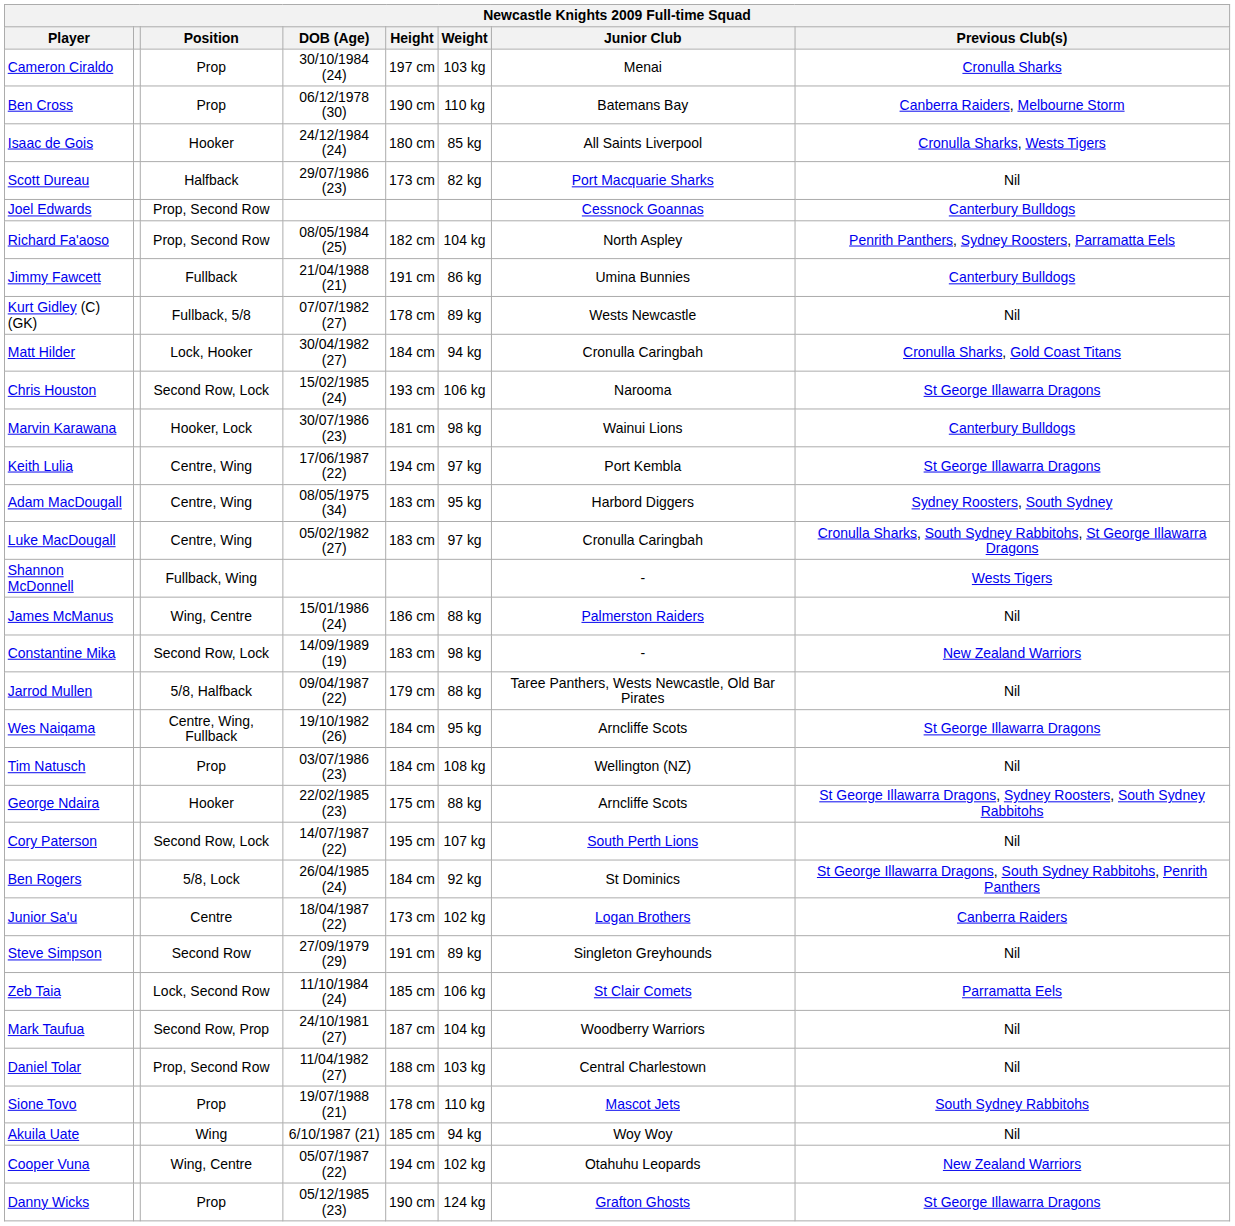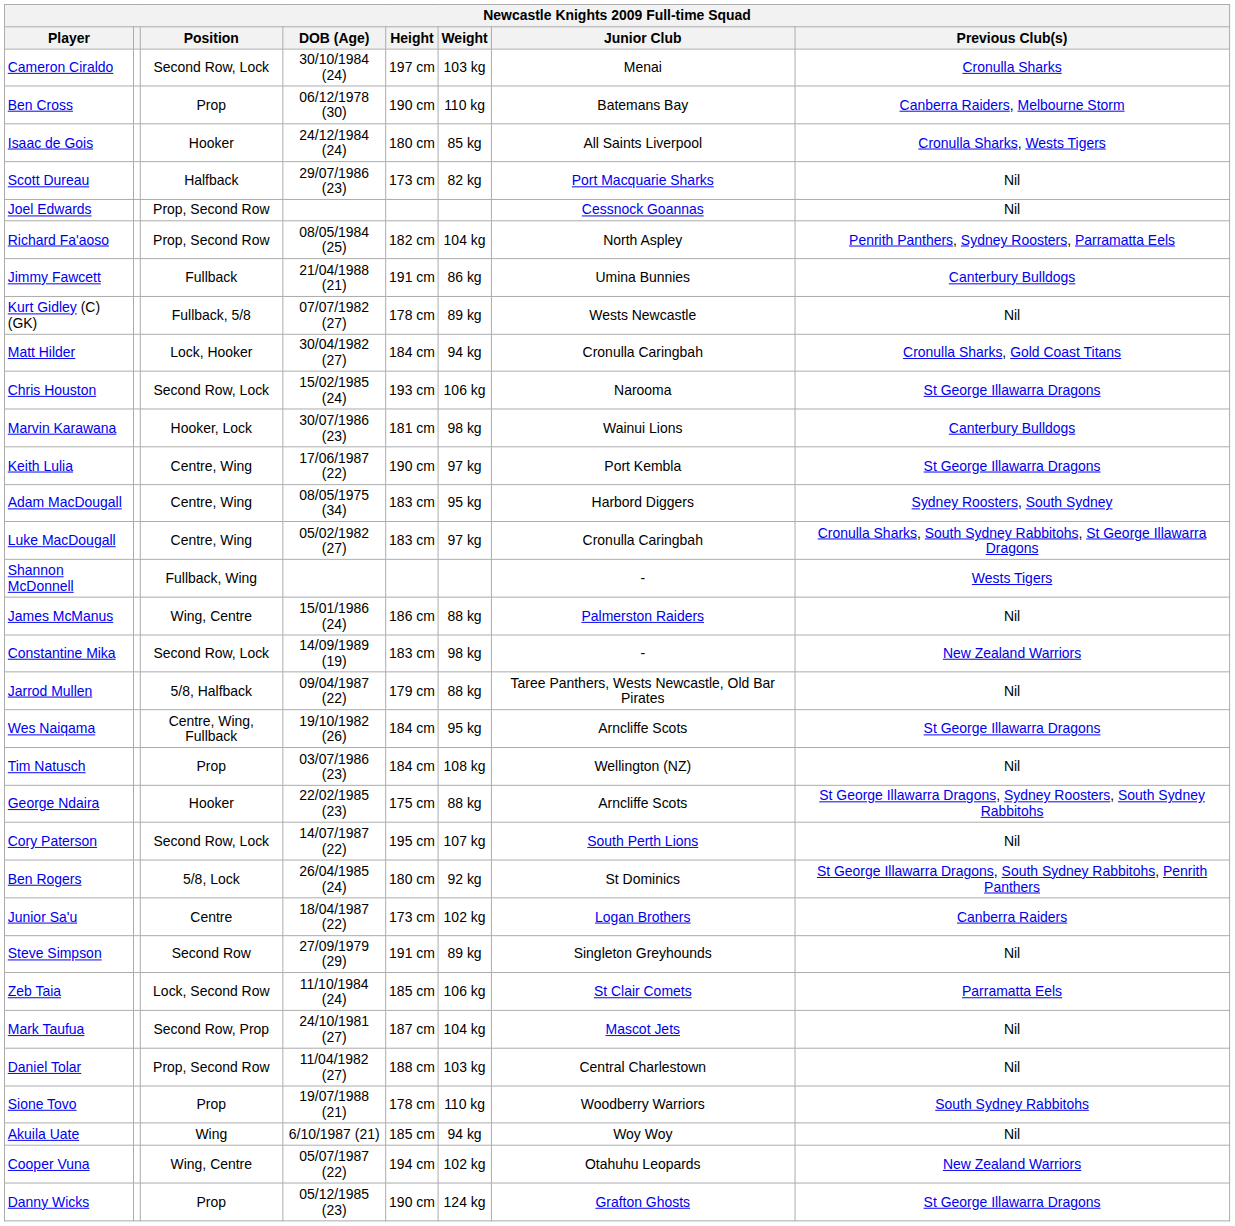 <table class="wikitable" border="1" style="width:100%; font-size:90%;">
 <tr style="background:#efefef;">
 <th colspan=11>Newcastle Knights 2009 Full-time Squad</th>
 </tr>
 <tr style="background:#efefef;">
 <th>Player</th>
 <th></th>
 <th>Position</th>
 <th>DOB (Age)</th>
 <th>Height</th>
 <th>Weight</th>
 <th>Junior Club</th>
 <th>Previous Club(s)</th>
 </tr>
 <tr style="background:white;">
 <td><a href='#'>Cameron Ciraldo</a></td>
 <td align=center></td>
-<td align=center>Prop</td>
+<td align=center>Second Row, Lock</td>
 <td align=center>30/10/1984 (24)</td>
 <td align=center>197 cm</td>
 <td align=center>103 kg</td>
 <td align=center>Menai</td>
 <td align=center><a href='#'>Cronulla Sharks</a></td>
 </tr>
 <tr style="background:white;">
 <td><a href='#'>Ben Cross</a></td>
 <td align=center></td>
 <td align=center>Prop</td>
 <td align=center>06/12/1978 (30)</td>
 <td align=center>190 cm</td>
 <td align=center>110 kg</td>
 <td align=center>Batemans Bay</td>
 <td align=center><a href='#'>Canberra Raiders</a>, <a href='#'>Melbourne Storm</a></td>
 </tr>
 <tr style="background:white;">
 <td><a href='#'>Isaac de Gois</a></td>
 <td align=center></td>
 <td align=center>Hooker</td>
 <td align=center>24/12/1984 (24)</td>
 <td align=center>180 cm</td>
 <td align=center>85 kg</td>
 <td align=center>All Saints Liverpool</td>
 <td align=center><a href='#'>Cronulla Sharks</a>, <a href='#'>Wests Tigers</a></td>
 </tr>
 <tr style="background:white;">
 <td><a href='#'>Scott Dureau</a></td>
 <td align=center></td>
 <td align=center>Halfback</td>
 <td align=center>29/07/1986 (23)</td>
 <td align=center>173 cm</td>
 <td align=center>82 kg</td>
 <td align=center><a href='#'>Port Macquarie Sharks</a></td>
 <td align=center>Nil</td>
 </tr>
 <tr style="background:white;">
 <td><a href='#'>Joel Edwards</a></td>
 <td align=center></td>
 <td align=center>Prop, Second Row</td>
 <td align=center></td>
 <td align=center></td>
 <td align=center></td>
 <td align=center><a href='#'>Cessnock Goannas</a></td>
-<td align=center><a href='#'>Canterbury Bulldogs</a></td>
+<td align=center>Nil</td>
 </tr>
 <tr style="background:white;">
 <td><a href='#'>Richard Fa'aoso</a></td>
 <td align=center></td>
 <td align=center>Prop, Second Row</td>
 <td align=center>08/05/1984 (25)</td>
 <td align=center>182 cm</td>
 <td align=center>104 kg</td>
 <td align=center>North Aspley</td>
 <td align=center><a href='#'>Penrith Panthers</a>, <a href='#'>Sydney Roosters</a>, <a href='#'>Parramatta Eels</a></td>
 </tr>
 <tr style="background:white;">
 <td><a href='#'>Jimmy Fawcett</a></td>
 <td align=center></td>
 <td align=center>Fullback</td>
 <td align=center>21/04/1988 (21)</td>
 <td align=center>191 cm</td>
 <td align=center>86 kg</td>
 <td align=center>Umina Bunnies</td>
 <td align=center><a href='#'>Canterbury Bulldogs</a></td>
 </tr>
 <tr style="background:white;">
 <td><a href='#'>Kurt Gidley</a> (C) (GK)</td>
 <td align=center></td>
 <td align=center>Fullback, 5/8</td>
 <td align=center>07/07/1982 (27)</td>
 <td align=center>178 cm</td>
 <td align=center>89 kg</td>
 <td align=center>Wests Newcastle</td>
 <td align=center>Nil</td>
 </tr>
 <tr style="background:white;">
 <td><a href='#'>Matt Hilder</a></td>
 <td align=center></td>
 <td align=center>Lock, Hooker</td>
 <td align=center>30/04/1982 (27)</td>
 <td align=center>184 cm</td>
 <td align=center>94 kg</td>
 <td align=center>Cronulla Caringbah</td>
 <td align=center><a href='#'>Cronulla Sharks</a>, <a href='#'>Gold Coast Titans</a></td>
 </tr>
 <tr style="background:white;">
 <td><a href='#'>Chris Houston</a></td>
 <td align=center></td>
 <td align=center>Second Row, Lock</td>
 <td align=center>15/02/1985 (24)</td>
 <td align=center>193 cm</td>
 <td align=center>106 kg</td>
 <td align=center>Narooma</td>
 <td align=center><a href='#'>St George Illawarra Dragons</a></td>
 </tr>
 <tr style="background:white;">
 <td><a href='#'>Marvin Karawana</a></td>
 <td align=center></td>
 <td align=center>Hooker, Lock</td>
 <td align=center>30/07/1986 (23)</td>
 <td align=center>181 cm</td>
 <td align=center>98 kg</td>
 <td align=center>Wainui Lions</td>
 <td align=center><a href='#'>Canterbury Bulldogs</a></td>
 </tr>
 <tr style="background:white;">
 <td><a href='#'>Keith Lulia</a></td>
 <td align=center></td>
 <td align=center>Centre, Wing</td>
 <td align=center>17/06/1987 (22)</td>
-<td align=center>194 cm</td>
+<td align=center>190 cm</td>
 <td align=center>97 kg</td>
 <td align=center>Port Kembla</td>
 <td align=center><a href='#'>St George Illawarra Dragons</a></td>
 </tr>
 <tr style="background:white;">
 <td><a href='#'>Adam MacDougall</a></td>
 <td align=center></td>
 <td align=center>Centre, Wing</td>
 <td align=center>08/05/1975 (34)</td>
 <td align=center>183 cm</td>
 <td align=center>95 kg</td>
 <td align=center>Harbord Diggers</td>
 <td align=center><a href='#'>Sydney Roosters</a>, <a href='#'>South Sydney</a></td>
 </tr>
 <tr style="background:white;">
 <td><a href='#'>Luke MacDougall</a></td>
 <td align=center></td>
 <td align=center>Centre, Wing</td>
 <td align=center>05/02/1982 (27)</td>
 <td align=center>183 cm</td>
 <td align=center>97 kg</td>
 <td align=center>Cronulla Caringbah</td>
 <td align=center><a href='#'>Cronulla Sharks</a>, <a href='#'>South Sydney Rabbitohs</a>, <a href='#'>St George Illawarra Dragons</a></td>
 </tr>
 <tr style="background:white;">
 <td><a href='#'>Shannon McDonnell</a></td>
 <td align=center></td>
 <td align=center>Fullback, Wing</td>
 <td align=center></td>
 <td align=center></td>
 <td align=center></td>
 <td align=center>-</td>
 <td align=center><a href='#'>Wests Tigers</a></td>
 </tr>
 <tr style="background:white;">
 <td><a href='#'>James McManus</a></td>
 <td align=center></td>
 <td align=center>Wing, Centre</td>
 <td align=center>15/01/1986 (24)</td>
 <td align=center>186 cm</td>
 <td align=center>88 kg</td>
 <td align=center><a href='#'>Palmerston Raiders</a></td>
 <td align=center>Nil</td>
 </tr>
 <tr style="background:white;">
 <td><a href='#'>Constantine Mika</a></td>
 <td align=center></td>
 <td align=center>Second Row, Lock</td>
 <td align=center>14/09/1989 (19)</td>
 <td align=center>183 cm</td>
 <td align=center>98 kg</td>
 <td align=center>-</td>
 <td align=center><a href='#'>New Zealand Warriors</a></td>
 </tr>
 <tr style="background:white;">
 <td><a href='#'>Jarrod Mullen</a></td>
 <td align=center></td>
 <td align=center>5/8, Halfback</td>
 <td align=center>09/04/1987 (22)</td>
 <td align=center>179 cm</td>
 <td align=center>88 kg</td>
 <td align=center>Taree Panthers, Wests Newcastle, Old Bar Pirates</td>
 <td align=center>Nil</td>
 </tr>
 <tr style="background:white;">
 <td><a href='#'>Wes Naiqama</a></td>
 <td align=center></td>
 <td align=center>Centre, Wing, Fullback</td>
 <td align=center>19/10/1982 (26)</td>
 <td align=center>184 cm</td>
 <td align=center>95 kg</td>
 <td align=center>Arncliffe Scots</td>
 <td align=center><a href='#'>St George Illawarra Dragons</a></td>
 </tr>
 <tr style="background:white;">
 <td><a href='#'>Tim Natusch</a></td>
 <td align=center></td>
 <td align=center>Prop</td>
 <td align=center>03/07/1986 (23)</td>
 <td align=center>184 cm</td>
 <td align=center>108 kg</td>
 <td align=center>Wellington (NZ)</td>
 <td align=center>Nil</td>
 </tr>
 <tr style="background:white;">
 <td><a href='#'>George Ndaira</a></td>
 <td align=center></td>
 <td align=center>Hooker</td>
 <td align=center>22/02/1985 (23)</td>
 <td align=center>175 cm</td>
 <td align=center>88 kg</td>
 <td align=center>Arncliffe Scots</td>
 <td align=center><a href='#'>St George Illawarra Dragons</a>, <a href='#'>Sydney Roosters</a>, <a href='#'>South Sydney Rabbitohs</a></td>
 </tr>
 <tr style="background:white;">
 <td><a href='#'>Cory Paterson</a></td>
 <td align=center></td>
 <td align=center>Second Row, Lock</td>
 <td align=center>14/07/1987 (22)</td>
 <td align=center>195 cm</td>
 <td align=center>107 kg</td>
 <td align=center><a href='#'>South Perth Lions</a></td>
 <td align=center>Nil</td>
 </tr>
 <tr style="background:white;">
 <td><a href='#'>Ben Rogers</a></td>
 <td align=center></td>
 <td align=center>5/8, Lock</td>
 <td align=center>26/04/1985 (24)</td>
-<td align=center>184 cm</td>
+<td align=center>180 cm</td>
 <td align=center>92 kg</td>
 <td align=center>St Dominics</td>
 <td align=center><a href='#'>St George Illawarra Dragons</a>, <a href='#'>South Sydney Rabbitohs</a>, <a href='#'>Penrith Panthers</a></td>
 </tr>
 <tr style="background:white;">
 <td><a href='#'>Junior Sa'u</a></td>
 <td align=center></td>
 <td align=center>Centre</td>
 <td align=center>18/04/1987 (22)</td>
 <td align=center>173 cm</td>
 <td align=center>102 kg</td>
 <td align=center><a href='#'>Logan Brothers</a></td>
 <td align=center><a href='#'>Canberra Raiders</a></td>
 </tr>
 <tr style="background:white;">
 <td><a href='#'>Steve Simpson</a></td>
 <td align=center></td>
 <td align=center>Second Row</td>
 <td align=center>27/09/1979 (29)</td>
 <td align=center>191 cm</td>
 <td align=center>89 kg</td>
 <td align=center>Singleton Greyhounds</td>
 <td align=center>Nil</td>
 </tr>
 <tr style="background:white;">
 <td><a href='#'>Zeb Taia</a></td>
 <td align=center></td>
 <td align=center>Lock, Second Row</td>
 <td align=center>11/10/1984 (24)</td>
 <td align=center>185 cm</td>
 <td align=center>106 kg</td>
 <td align=center><a href='#'>St Clair Comets</a></td>
 <td align=center><a href='#'>Parramatta Eels</a></td>
 </tr>
 <tr style="background:white;">
 <td><a href='#'>Mark Taufua</a></td>
 <td align=center></td>
 <td align=center>Second Row, Prop</td>
 <td align=center>24/10/1981 (27)</td>
 <td align=center>187 cm</td>
 <td align=center>104 kg</td>
-<td align=center>Woodberry Warriors</td>
+<td align=center><a href='#'>Mascot Jets</a></td>
 <td align=center>Nil</td>
 </tr>
 <tr style="background:white;">
 <td><a href='#'>Daniel Tolar</a></td>
 <td align=center></td>
 <td align=center>Prop, Second Row</td>
 <td align=center>11/04/1982 (27)</td>
 <td align=center>188 cm</td>
 <td align=center>103 kg</td>
 <td align=center>Central Charlestown</td>
 <td align=center>Nil</td>
 </tr>
 <tr style="background:white;">
 <td><a href='#'>Sione Tovo</a></td>
 <td align=center></td>
 <td align=center>Prop</td>
 <td align=center>19/07/1988 (21)</td>
 <td align=center>178 cm</td>
 <td align=center>110 kg</td>
-<td align=center><a href='#'>Mascot Jets</a></td>
+<td align=center>Woodberry Warriors</td>
 <td align=center><a href='#'>South Sydney Rabbitohs</a></td>
 </tr>
 <tr style="background:white;">
 <td><a href='#'>Akuila Uate</a></td>
 <td align=center></td>
 <td align=center>Wing</td>
 <td align=center>6/10/1987 (21)</td>
 <td align=center>185 cm</td>
 <td align=center>94 kg</td>
 <td align=center>Woy Woy</td>
 <td align=center>Nil</td>
 </tr>
 <tr style="background:white;">
 <td><a href='#'>Cooper Vuna</a></td>
 <td align=center></td>
 <td align=center>Wing, Centre</td>
 <td align=center>05/07/1987 (22)</td>
 <td align=center>194 cm</td>
 <td align=center>102 kg</td>
 <td align=center>Otahuhu Leopards</td>
 <td align=center><a href='#'>New Zealand Warriors</a></td>
 </tr>
 <tr style="background:white;">
 <td><a href='#'>Danny Wicks</a></td>
 <td align=center></td>
 <td align=center>Prop</td>
 <td align=center>05/12/1985 (23)</td>
 <td align=center>190 cm</td>
 <td align=center>124 kg</td>
 <td align=center><a href='#'>Grafton Ghosts</a></td>
 <td align=center><a href='#'>St George Illawarra Dragons</a></td>
 </tr>
 </table>
